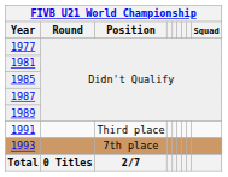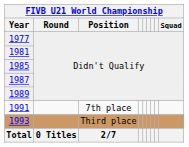 <table class="wikitable" style="text-align: center;">
 <tr>
 <th colspan=9><a href='#'>FIVB U21 World Championship</a></th>
 </tr>
 <tr>
 <th>Year</th>
 <th>Round</th>
 <th>Position</th>
 <th></th>
 <th></th>
 <th></th>
 <th></th>
 <th></th>
 <th><small>Squad</small></th>
 </tr>
 <tr bgcolor=efefef>
 <td> <a href='#'>1977</a></td>
 <td colspan=8 rowspan=5>Didn't Qualify</td>
 </tr>
 <tr bgcolor=efefef>
 <td> <a href='#'>1981</a></td>
 </tr>
 <tr bgcolor=efefef>
 <td> <a href='#'>1985</a></td>
 </tr>
 <tr bgcolor=efefef>
 <td> <a href='#'>1987</a></td>
 </tr>
 <tr bgcolor=efefef>
 <td> <a href='#'>1989</a></td>
 </tr>
 <tr bgcolor=>
 <td> <a href='#'>1991</a></td>
 <td></td>
-<td>Third place</td>
+<td>7th place</td>
 <td></td>
 <td></td>
 <td></td>
 <td></td>
 <td></td>
 <td></td>
 </tr>
 <tr bgcolor=cc9966>
 <td> <a href='#'>1993</a></td>
 <td></td>
-<td>7th place</td>
+<td>Third place</td>
 <td></td>
 <td></td>
 <td></td>
 <td></td>
 <td></td>
 <td></td>
 </tr>
 <tr>
 <th>Total</th>
 <th>0 Titles</th>
 <th>2/7</th>
 <th></th>
 <th></th>
 <th></th>
 <th></th>
 <th></th>
 <th></th>
 </tr>
 </table>
